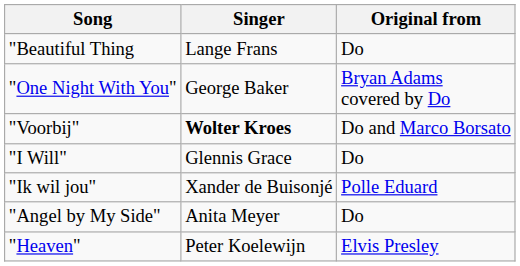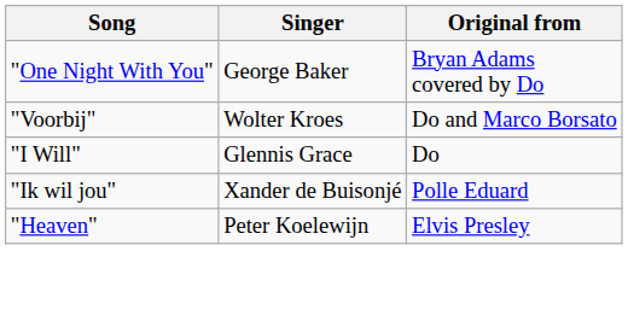 <table class="wikitable">
 <tr>
 <th>Song</th>
 <th>Singer</th>
 <th>Original from</th>
-</tr>
-<tr>
-<td>"Beautiful Thing</td>
-<td>Lange Frans</td>
-<td>Do</td>
 </tr>
 <tr>
 <td>"<a href='#'>One Night With You</a>"</td>
 <td>George Baker</td>
 <td><a href='#'>Bryan Adams</a><br>covered by <a href='#'>Do</a></td>
 </tr>
 <tr>
 <td>"Voorbij"</td>
-<td><strong>Wolter Kroes</strong></td>
+<td>Wolter Kroes</td>
 <td>Do and <a href='#'>Marco Borsato</a></td>
 </tr>
 <tr>
 <td>"I Will"</td>
 <td>Glennis Grace</td>
 <td>Do</td>
 </tr>
 <tr>
 <td>"Ik wil jou"</td>
 <td>Xander de Buisonjé</td>
 <td><a href='#'>Polle Eduard</a></td>
 </tr>
 <tr>
-<td>"Angel by My Side"</td>
-<td>Anita Meyer</td>
-<td>Do</td>
-</tr>
-<tr>
 <td>"<a href='#'>Heaven</a>"</td>
 <td>Peter Koelewijn</td>
 <td><a href='#'>Elvis Presley</a></td>
 </tr>
 </table>
